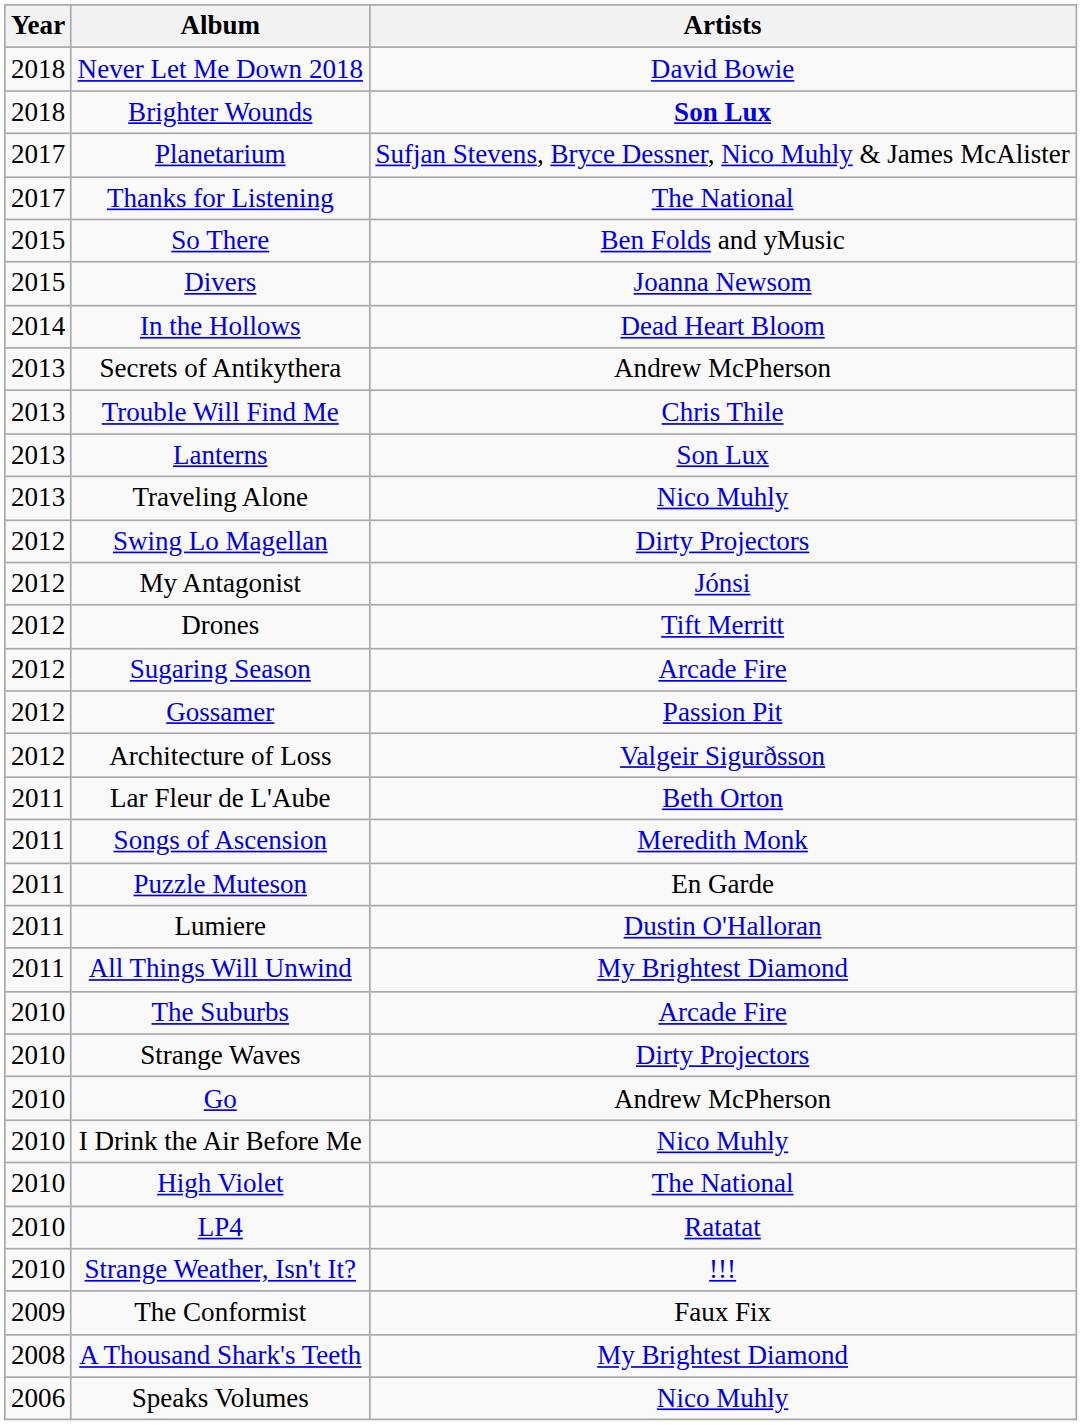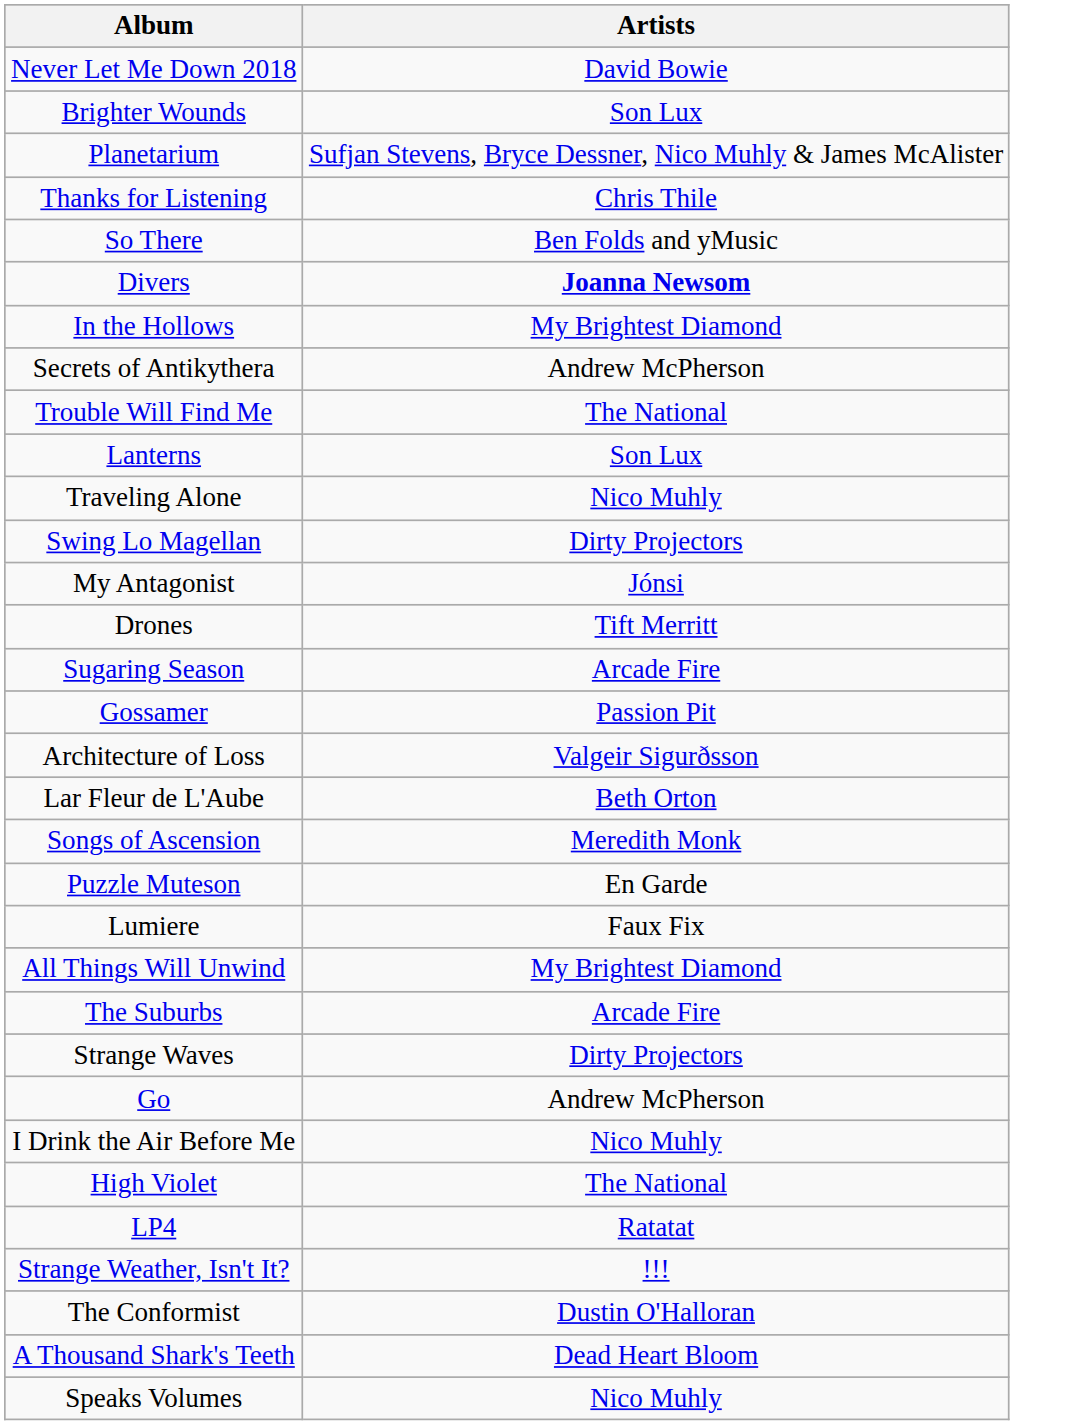 <table class="wikitable plainrowheaders" style="text-align:center">
 <tr>
-<th>Year</th>
 <th>Album</th>
 <th>Artists</th>
 </tr>
 <tr align=center>
-<td>2018</td>
 <td><a href='#'>Never Let Me Down 2018</a></td>
 <td><a href='#'>David Bowie</a></td>
 </tr>
 <tr align=center>
-<td>2018</td>
 <td><a href='#'>Brighter Wounds</a></td>
-<td><strong><a href='#'>Son Lux</a></strong></td>
+<td><a href='#'>Son Lux</a></td>
 </tr>
 <tr align=center>
-<td>2017</td>
 <td><a href='#'>Planetarium</a></td>
 <td><a href='#'>Sufjan Stevens</a>, <a href='#'>Bryce Dessner</a>, <a href='#'>Nico Muhly</a> & James McAlister</td>
 </tr>
 <tr align=center>
-<td>2017</td>
 <td><a href='#'>Thanks for Listening</a></td>
-<td><a href='#'>The National</a></td>
+<td><a href='#'>Chris Thile</a></td>
 </tr>
 <tr align=center>
-<td>2015</td>
 <td><a href='#'>So There</a></td>
 <td><a href='#'>Ben Folds</a> and yMusic</td>
 </tr>
 <tr align=center>
-<td>2015</td>
 <td><a href='#'>Divers</a></td>
-<td><a href='#'>Joanna Newsom</a></td>
+<td><strong><a href='#'>Joanna Newsom</a></strong></td>
 </tr>
 <tr align=center>
-<td>2014</td>
 <td><a href='#'>In the Hollows</a></td>
-<td><a href='#'>Dead Heart Bloom</a></td>
+<td><a href='#'>My Brightest Diamond</a></td>
 </tr>
 <tr align=center>
-<td>2013</td>
 <td>Secrets of Antikythera</td>
 <td>Andrew McPherson</td>
 </tr>
 <tr align=center>
-<td>2013</td>
 <td><a href='#'>Trouble Will Find Me</a></td>
-<td><a href='#'>Chris Thile</a></td>
+<td><a href='#'>The National</a></td>
 </tr>
 <tr align=center>
-<td>2013</td>
 <td><a href='#'>Lanterns</a></td>
 <td><a href='#'>Son Lux</a></td>
 </tr>
 <tr align=center>
-<td>2013</td>
 <td>Traveling Alone</td>
 <td><a href='#'>Nico Muhly</a></td>
 </tr>
 <tr align=center>
-<td>2012</td>
 <td><a href='#'>Swing Lo Magellan</a></td>
 <td><a href='#'>Dirty Projectors</a></td>
 </tr>
 <tr align=center>
-<td>2012</td>
 <td>My Antagonist</td>
 <td><a href='#'>Jónsi</a></td>
 </tr>
 <tr align=center>
-<td>2012</td>
 <td>Drones</td>
 <td><a href='#'>Tift Merritt</a></td>
 </tr>
 <tr align=center>
-<td>2012</td>
 <td><a href='#'>Sugaring Season</a></td>
 <td><a href='#'>Arcade Fire</a></td>
 </tr>
 <tr align=center>
-<td>2012</td>
 <td><a href='#'>Gossamer</a></td>
 <td><a href='#'>Passion Pit</a></td>
 </tr>
 <tr align=center>
-<td>2012</td>
 <td>Architecture of Loss</td>
 <td><a href='#'>Valgeir Sigurðsson</a></td>
 </tr>
 <tr align=center>
-<td>2011</td>
 <td>Lar Fleur de L'Aube</td>
 <td><a href='#'>Beth Orton</a></td>
 </tr>
 <tr align=center>
-<td>2011</td>
 <td><a href='#'>Songs of Ascension</a></td>
 <td><a href='#'>Meredith Monk</a></td>
 </tr>
 <tr align=center>
-<td>2011</td>
 <td><a href='#'>Puzzle Muteson</a></td>
 <td>En Garde</td>
 </tr>
 <tr align=center>
-<td>2011</td>
 <td>Lumiere</td>
-<td><a href='#'>Dustin O'Halloran</a></td>
+<td>Faux Fix</td>
 </tr>
 <tr align=center>
-<td>2011</td>
 <td><a href='#'>All Things Will Unwind</a></td>
 <td><a href='#'>My Brightest Diamond</a></td>
 </tr>
 <tr align=center>
-<td>2010</td>
 <td><a href='#'>The Suburbs</a></td>
 <td><a href='#'>Arcade Fire</a></td>
 </tr>
 <tr align=center>
-<td>2010</td>
 <td>Strange Waves</td>
 <td><a href='#'>Dirty Projectors</a></td>
 </tr>
 <tr align=center>
-<td>2010</td>
 <td><a href='#'>Go</a></td>
 <td>Andrew McPherson</td>
 </tr>
 <tr align=center>
-<td>2010</td>
 <td>I Drink the Air Before Me</td>
 <td><a href='#'>Nico Muhly</a></td>
 </tr>
 <tr align=center>
-<td>2010</td>
 <td><a href='#'>High Violet</a></td>
 <td><a href='#'>The National</a></td>
 </tr>
 <tr align=center>
-<td>2010</td>
 <td><a href='#'>LP4</a></td>
 <td><a href='#'>Ratatat</a></td>
 </tr>
 <tr align=center>
-<td>2010</td>
 <td><a href='#'>Strange Weather, Isn't It?</a></td>
 <td><a href='#'>!!!</a></td>
 </tr>
 <tr align=center>
-<td>2009</td>
 <td>The Conformist</td>
-<td>Faux Fix</td>
+<td><a href='#'>Dustin O'Halloran</a></td>
 </tr>
 <tr align=center>
-<td>2008</td>
 <td><a href='#'>A Thousand Shark's Teeth</a></td>
-<td><a href='#'>My Brightest Diamond</a></td>
+<td><a href='#'>Dead Heart Bloom</a></td>
 </tr>
 <tr align=center>
-<td>2006</td>
 <td>Speaks Volumes</td>
 <td><a href='#'>Nico Muhly</a></td>
 </tr>
 </table>
